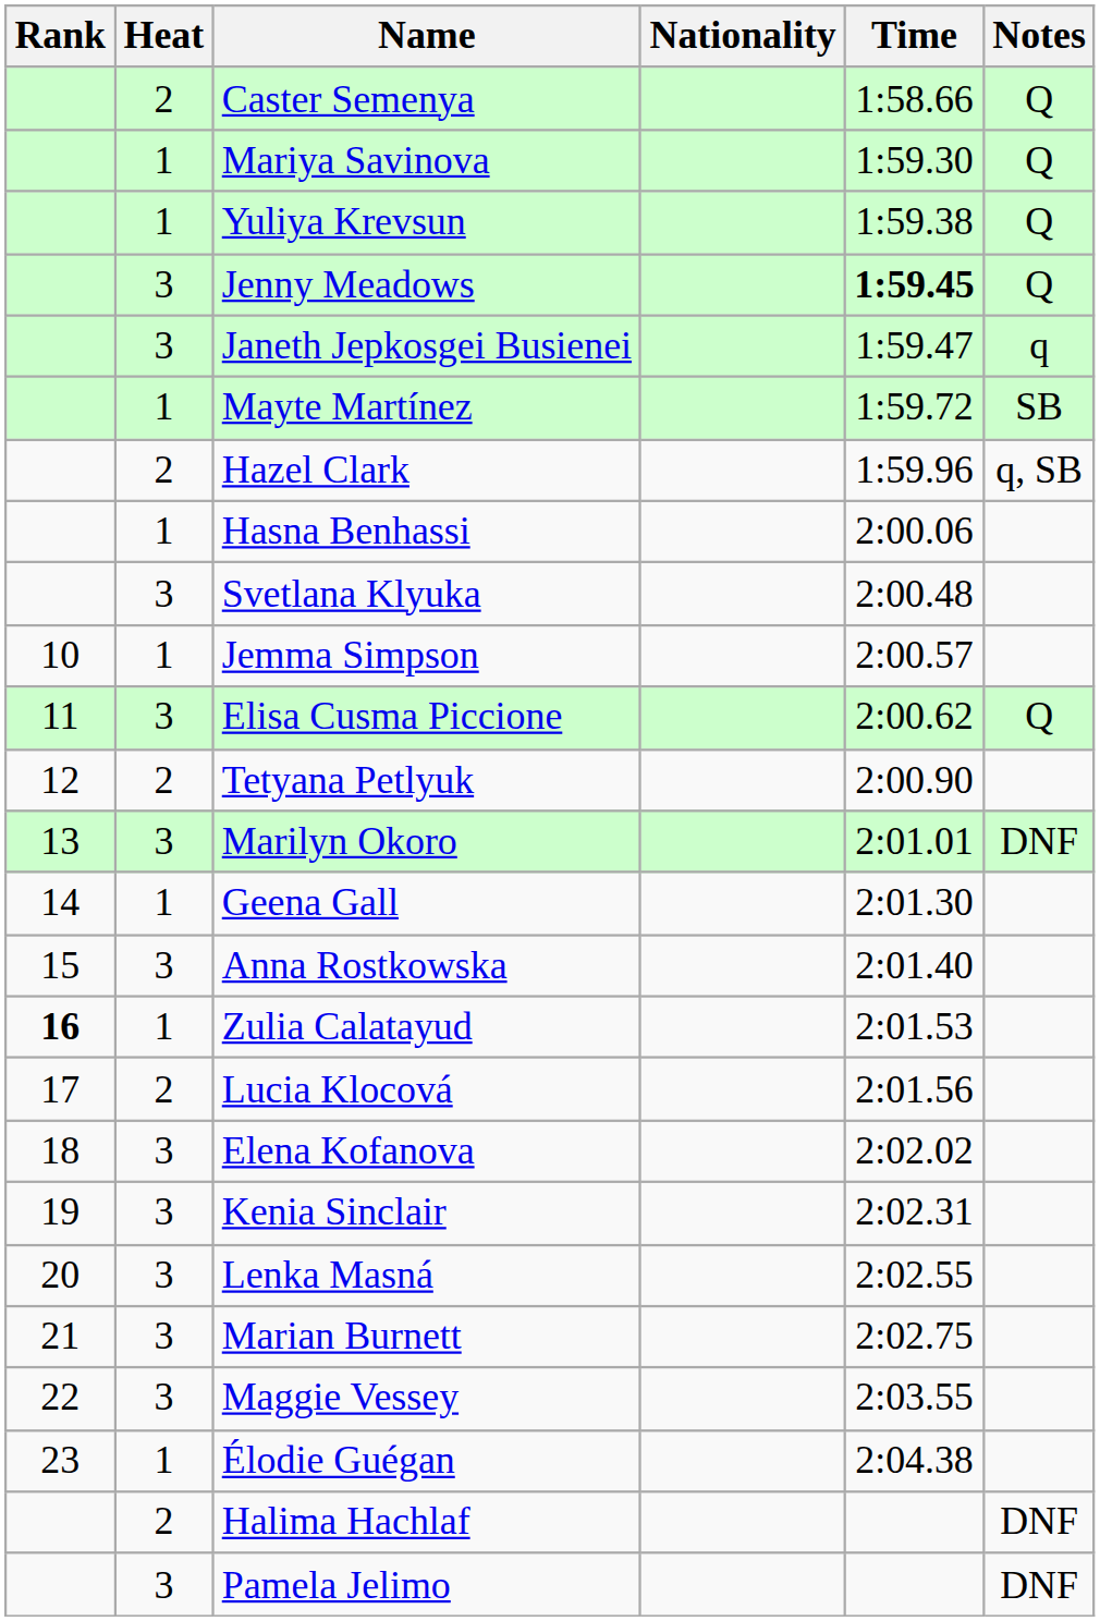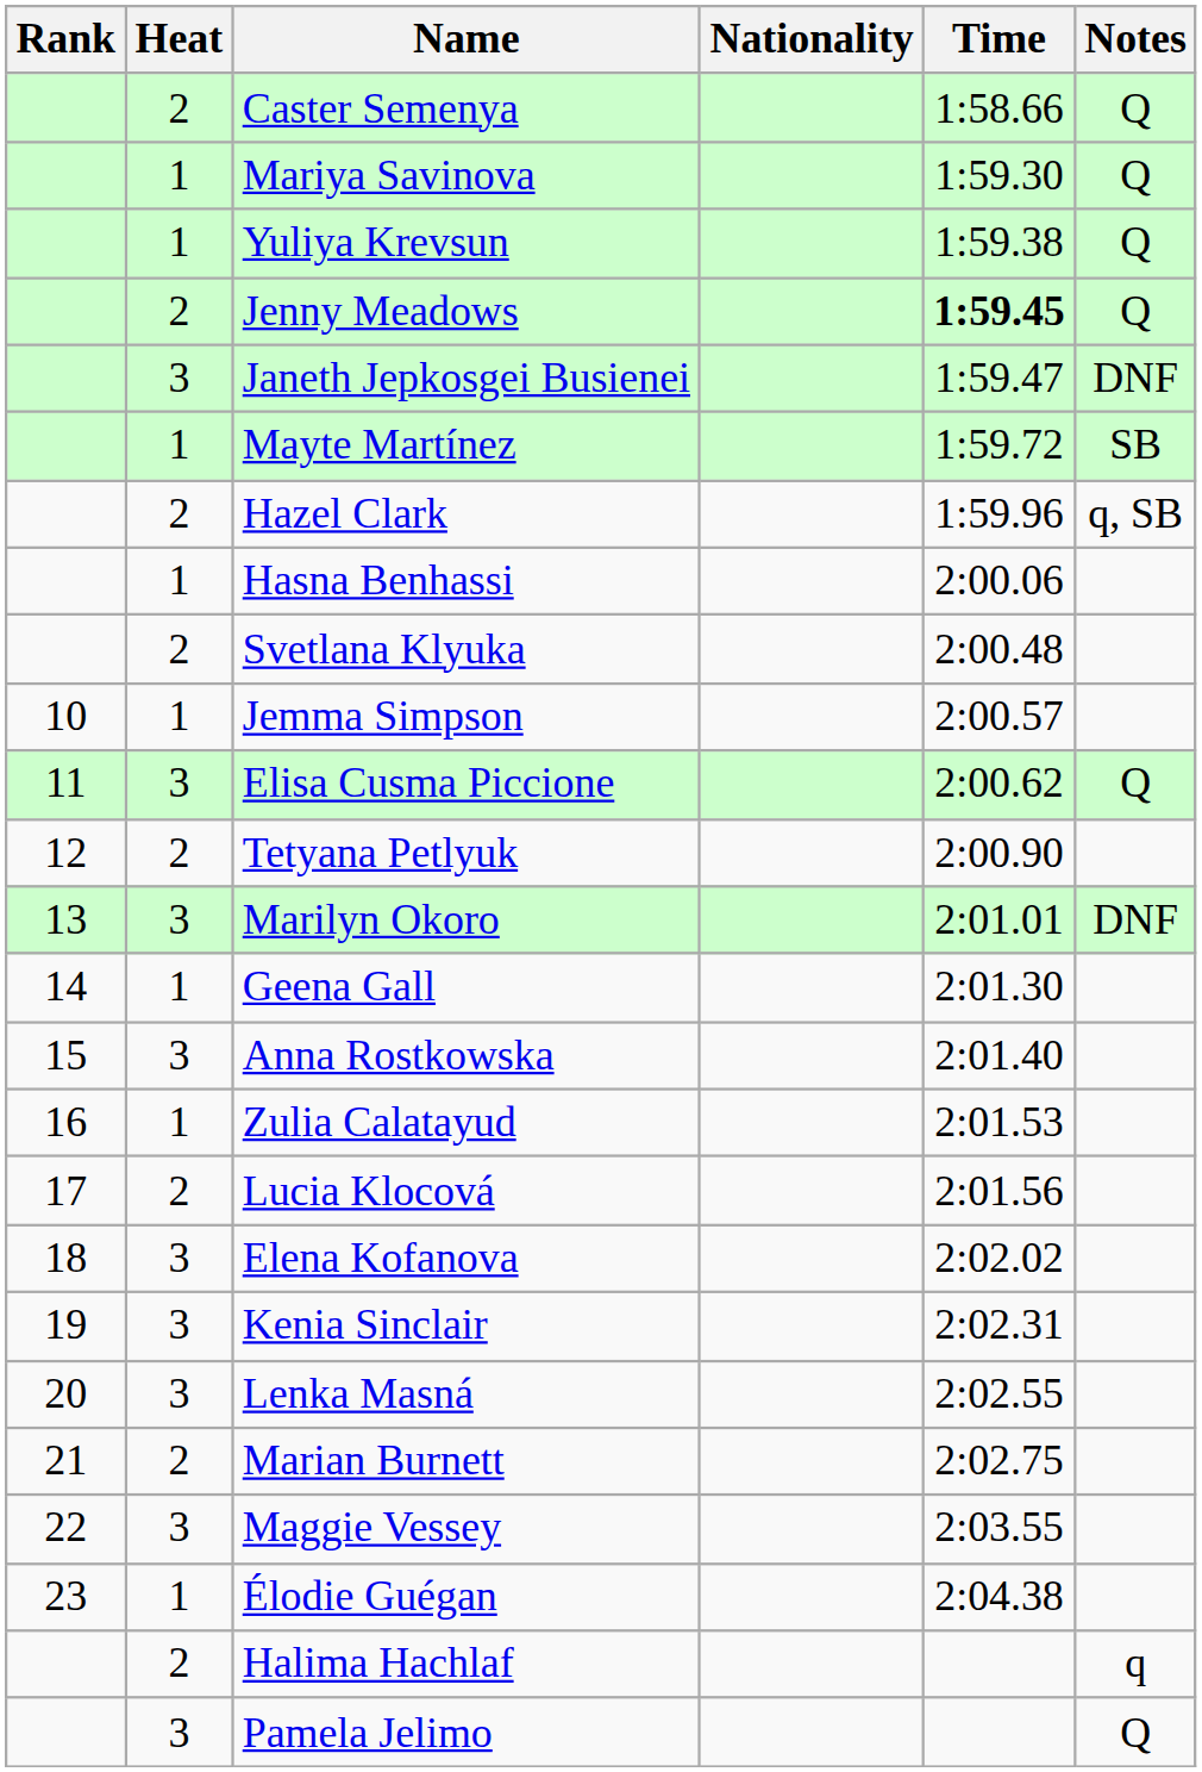 <table class="wikitable sortable" style="text-align:center">
 <tr>
 <th>Rank</th>
 <th>Heat</th>
 <th>Name</th>
 <th>Nationality</th>
 <th>Time</th>
 <th>Notes</th>
 </tr>
 <tr bgcolor=ccffcc>
 <td></td>
 <td>2</td>
 <td align=left><a href='#'>Caster Semenya</a></td>
 <td align=left></td>
 <td>1:58.66</td>
 <td>Q</td>
 </tr>
 <tr bgcolor=ccffcc>
 <td></td>
 <td>1</td>
 <td align=left><a href='#'>Mariya Savinova</a></td>
 <td align=left></td>
 <td>1:59.30</td>
 <td>Q</td>
 </tr>
 <tr bgcolor=ccffcc>
 <td></td>
 <td>1</td>
 <td align=left><a href='#'>Yuliya Krevsun</a></td>
 <td align=left></td>
 <td>1:59.38</td>
 <td>Q</td>
 </tr>
 <tr bgcolor=ccffcc>
 <td></td>
-<td>3</td>
+<td>2</td>
 <td align=left><a href='#'>Jenny Meadows</a></td>
 <td align=left></td>
 <td><strong>1:59.45</strong></td>
 <td>Q</td>
 </tr>
 <tr bgcolor=ccffcc>
 <td></td>
 <td>3</td>
 <td align=left><a href='#'>Janeth Jepkosgei Busienei</a></td>
 <td align=left></td>
 <td>1:59.47</td>
-<td>q</td>
+<td>DNF</td>
 </tr>
 <tr bgcolor=ccffcc>
 <td></td>
 <td>1</td>
 <td align=left><a href='#'>Mayte Martínez</a></td>
 <td align=left></td>
 <td>1:59.72</td>
 <td>SB</td>
 </tr>
 <tr>
 <td></td>
 <td>2</td>
 <td align=left><a href='#'>Hazel Clark</a></td>
 <td align=left></td>
 <td>1:59.96</td>
 <td>q, SB</td>
 </tr>
 <tr>
 <td></td>
 <td>1</td>
 <td align=left><a href='#'>Hasna Benhassi</a></td>
 <td align=left></td>
 <td>2:00.06</td>
 <td></td>
 </tr>
 <tr>
 <td></td>
-<td>3</td>
+<td>2</td>
 <td align=left><a href='#'>Svetlana Klyuka</a></td>
 <td align=left></td>
 <td>2:00.48</td>
 <td></td>
 </tr>
 <tr>
 <td>10</td>
 <td>1</td>
 <td align=left><a href='#'>Jemma Simpson</a></td>
 <td align=left></td>
 <td>2:00.57</td>
 <td></td>
 </tr>
 <tr bgcolor=ccffcc>
 <td>11</td>
 <td>3</td>
 <td align=left><a href='#'>Elisa Cusma Piccione</a></td>
 <td align=left></td>
 <td>2:00.62</td>
 <td>Q</td>
 </tr>
 <tr>
 <td>12</td>
 <td>2</td>
 <td align=left><a href='#'>Tetyana Petlyuk</a></td>
 <td align=left></td>
 <td>2:00.90</td>
 <td></td>
 </tr>
 <tr bgcolor=ccffcc>
 <td>13</td>
 <td>3</td>
 <td align=left><a href='#'>Marilyn Okoro</a></td>
 <td align=left></td>
 <td>2:01.01</td>
 <td>DNF</td>
 </tr>
 <tr>
 <td>14</td>
 <td>1</td>
 <td align=left><a href='#'>Geena Gall</a></td>
 <td align=left></td>
 <td>2:01.30</td>
 <td></td>
 </tr>
 <tr>
 <td>15</td>
 <td>3</td>
 <td align=left><a href='#'>Anna Rostkowska</a></td>
 <td align=left></td>
 <td>2:01.40</td>
 <td></td>
 </tr>
 <tr>
-<td><strong>16</strong></td>
+<td>16</td>
 <td>1</td>
 <td align=left><a href='#'>Zulia Calatayud</a></td>
 <td align=left></td>
 <td>2:01.53</td>
 <td></td>
 </tr>
 <tr>
 <td>17</td>
 <td>2</td>
 <td align=left><a href='#'>Lucia Klocová</a></td>
 <td align=left></td>
 <td>2:01.56</td>
 <td></td>
 </tr>
 <tr>
 <td>18</td>
 <td>3</td>
 <td align=left><a href='#'>Elena Kofanova</a></td>
 <td align=left></td>
 <td>2:02.02</td>
 <td></td>
 </tr>
 <tr>
 <td>19</td>
 <td>3</td>
 <td align=left><a href='#'>Kenia Sinclair</a></td>
 <td align=left></td>
 <td>2:02.31</td>
 <td></td>
 </tr>
 <tr>
 <td>20</td>
 <td>3</td>
 <td align=left><a href='#'>Lenka Masná</a></td>
 <td align=left></td>
 <td>2:02.55</td>
 <td></td>
 </tr>
 <tr>
 <td>21</td>
-<td>3</td>
+<td>2</td>
 <td align=left><a href='#'>Marian Burnett</a></td>
 <td align=left></td>
 <td>2:02.75</td>
 <td></td>
 </tr>
 <tr>
 <td>22</td>
 <td>3</td>
 <td align=left><a href='#'>Maggie Vessey</a></td>
 <td align=left></td>
 <td>2:03.55</td>
 <td></td>
 </tr>
 <tr>
 <td>23</td>
 <td>1</td>
 <td align=left><a href='#'>Élodie Guégan</a></td>
 <td align=left></td>
 <td>2:04.38</td>
 <td></td>
 </tr>
 <tr>
 <td></td>
 <td>2</td>
 <td align=left><a href='#'>Halima Hachlaf</a></td>
 <td align=left></td>
 <td></td>
-<td>DNF</td>
+<td>q</td>
 </tr>
 <tr>
 <td></td>
 <td>3</td>
 <td align=left><a href='#'>Pamela Jelimo</a></td>
 <td align=left></td>
 <td></td>
-<td>DNF</td>
+<td>Q</td>
 </tr>
 </table>
